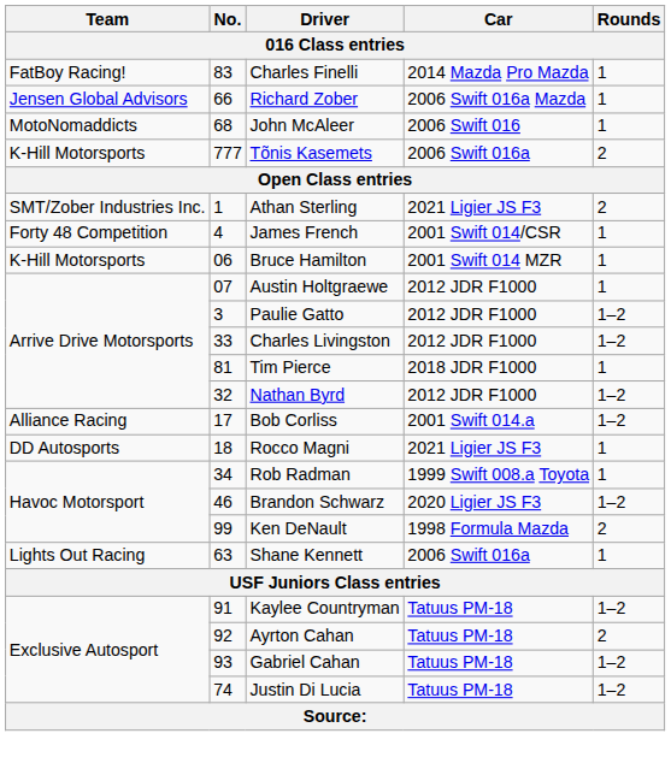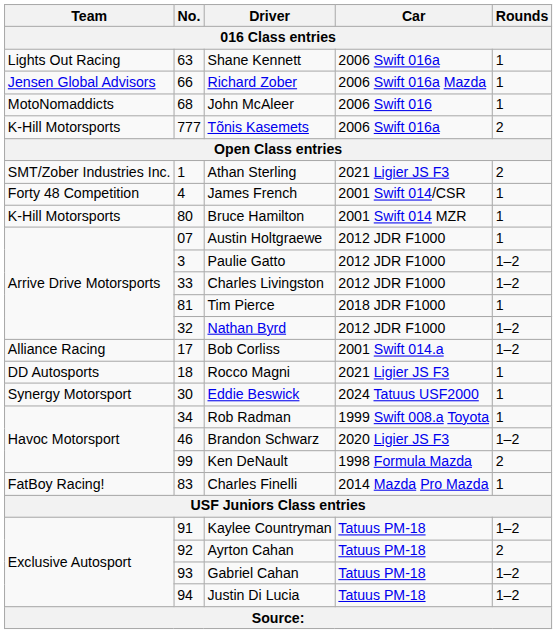 <table class="wikitable" style="font-size: 85%;">
 <tr>
 <th>Team</th>
 <th>No.</th>
 <th>Driver</th>
 <th>Car</th>
 <th>Rounds</th>
 </tr>
 <tr>
 <th colspan="5">016 Class entries</th>
 </tr>
 <tr>
-<td>FatBoy Racing!</td>
-<td>83</td>
-<td> Charles Finelli</td>
-<td>2014 <a href='#'>Mazda</a> <a href='#'>Pro Mazda</a></td>
+<td>Lights Out Racing</td>
+<td>63</td>
+<td> Shane Kennett</td>
+<td>2006 <a href='#'>Swift 016a</a></td>
 <td>1</td>
 </tr>
 <tr>
 <td><a href='#'>Jensen Global Advisors</a></td>
 <td>66</td>
 <td> <a href='#'>Richard Zober</a></td>
 <td>2006 <a href='#'>Swift 016a</a> <a href='#'>Mazda</a></td>
 <td>1</td>
 </tr>
 <tr>
 <td>MotoNomaddicts</td>
 <td>68</td>
 <td> John McAleer</td>
 <td>2006 <a href='#'>Swift 016</a></td>
 <td>1</td>
 </tr>
 <tr>
 <td>K-Hill Motorsports</td>
 <td>777</td>
 <td> <a href='#'>Tõnis Kasemets</a></td>
 <td>2006 <a href='#'>Swift 016a</a></td>
 <td>2</td>
 </tr>
 <tr>
 <th colspan="5">Open Class entries</th>
 </tr>
 <tr>
 <td>SMT/Zober Industries Inc.</td>
 <td>1</td>
 <td> Athan Sterling</td>
 <td>2021 <a href='#'>Ligier JS F3</a></td>
 <td>2</td>
 </tr>
 <tr>
 <td>Forty 48 Competition</td>
 <td>4</td>
 <td> James French</td>
 <td>2001 <a href='#'>Swift 014</a>/CSR</td>
 <td>1</td>
 </tr>
 <tr>
 <td>K-Hill Motorsports</td>
-<td>06</td>
+<td>80</td>
 <td> Bruce Hamilton</td>
 <td>2001 <a href='#'>Swift 014</a> MZR</td>
 <td>1</td>
 </tr>
 <tr>
 <td rowspan="5">Arrive Drive Motorsports</td>
 <td>07</td>
 <td> Austin Holtgraewe</td>
 <td>2012 JDR F1000</td>
 <td>1</td>
 </tr>
 <tr>
 <td>3</td>
 <td> Paulie Gatto</td>
 <td>2012 JDR F1000</td>
 <td>1–2</td>
 </tr>
 <tr>
 <td>33</td>
 <td> Charles Livingston</td>
 <td>2012 JDR F1000</td>
 <td>1–2</td>
 </tr>
 <tr>
 <td>81</td>
 <td> Tim Pierce</td>
 <td>2018 JDR F1000</td>
 <td>1</td>
 </tr>
 <tr>
 <td>32</td>
 <td> <a href='#'>Nathan Byrd</a></td>
 <td>2012 JDR F1000</td>
 <td>1–2</td>
 </tr>
 <tr>
 <td>Alliance Racing</td>
 <td>17</td>
 <td> Bob Corliss</td>
 <td>2001 <a href='#'>Swift 014.a</a></td>
 <td>1–2</td>
 </tr>
 <tr>
 <td>DD Autosports</td>
 <td>18</td>
 <td> Rocco Magni</td>
 <td>2021 <a href='#'>Ligier JS F3</a></td>
 <td>1</td>
 </tr>
 <tr>
+<td>Synergy Motorsport</td>
+<td>30</td>
+<td> <a href='#'>Eddie Beswick</a></td>
+<td>2024 <a href='#'>Tatuus USF2000</a></td>
+<td>1</td>
+</tr>
+<tr>
 <td rowspan="3">Havoc Motorsport</td>
 <td>34</td>
 <td> Rob Radman</td>
 <td>1999 <a href='#'>Swift 008.a</a> <a href='#'>Toyota</a></td>
 <td>1</td>
 </tr>
 <tr>
 <td>46</td>
 <td> Brandon Schwarz</td>
 <td>2020 <a href='#'>Ligier JS F3</a></td>
 <td>1–2</td>
 </tr>
 <tr>
 <td>99</td>
 <td> Ken DeNault</td>
 <td>1998 <a href='#'>Formula Mazda</a></td>
 <td>2</td>
 </tr>
 <tr>
-<td>Lights Out Racing</td>
-<td>63</td>
-<td> Shane Kennett</td>
-<td>2006 <a href='#'>Swift 016a</a></td>
+<td>FatBoy Racing!</td>
+<td>83</td>
+<td> Charles Finelli</td>
+<td>2014 <a href='#'>Mazda</a> <a href='#'>Pro Mazda</a></td>
 <td>1</td>
 </tr>
 <tr>
 <th colspan="5">USF Juniors Class entries</th>
 </tr>
 <tr>
 <td rowspan="4">Exclusive Autosport</td>
 <td>91</td>
 <td> Kaylee Countryman</td>
 <td><a href='#'>Tatuus PM-18</a></td>
 <td>1–2</td>
 </tr>
 <tr>
 <td>92</td>
 <td> Ayrton Cahan</td>
 <td><a href='#'>Tatuus PM-18</a></td>
 <td>2</td>
 </tr>
 <tr>
 <td>93</td>
 <td> Gabriel Cahan</td>
 <td><a href='#'>Tatuus PM-18</a></td>
 <td>1–2</td>
 </tr>
 <tr>
-<td>74</td>
+<td>94</td>
 <td> Justin Di Lucia</td>
 <td><a href='#'>Tatuus PM-18</a></td>
 <td>1–2</td>
 </tr>
 <tr>
 <th colspan="5">Source: </th>
 </tr>
 </table>
